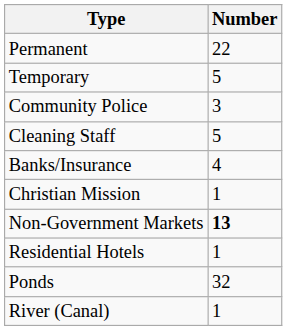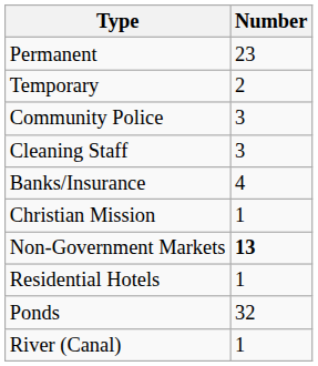 <table class="wikitable">
 <tr>
 <th>Type</th>
 <th>Number</th>
 </tr>
 <tr>
 <td>Permanent</td>
-<td>22</td>
+<td>23</td>
 </tr>
 <tr>
 <td>Temporary</td>
-<td>5</td>
+<td>2</td>
 </tr>
 <tr>
 <td>Community Police</td>
 <td>3</td>
 </tr>
 <tr>
 <td>Cleaning Staff</td>
-<td>5</td>
+<td>3</td>
 </tr>
 <tr>
 <td>Banks/Insurance</td>
 <td>4</td>
 </tr>
 <tr>
 <td>Christian Mission</td>
 <td>1</td>
 </tr>
 <tr>
 <td>Non-Government Markets</td>
 <td><strong>13</strong></td>
 </tr>
 <tr>
 <td>Residential Hotels</td>
 <td>1</td>
 </tr>
 <tr>
 <td>Ponds</td>
 <td>32</td>
 </tr>
 <tr>
 <td>River (Canal)</td>
 <td>1</td>
 </tr>
 </table>
